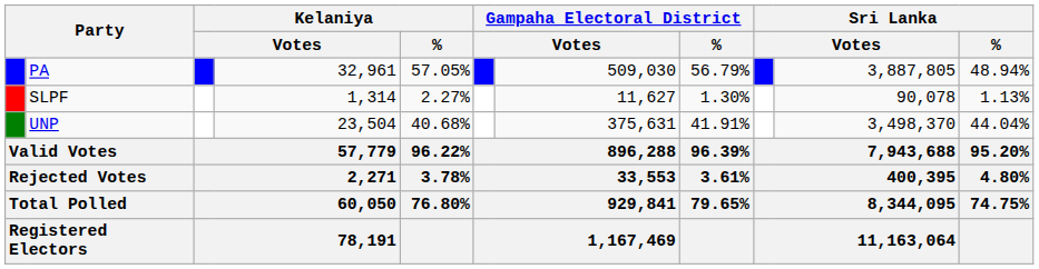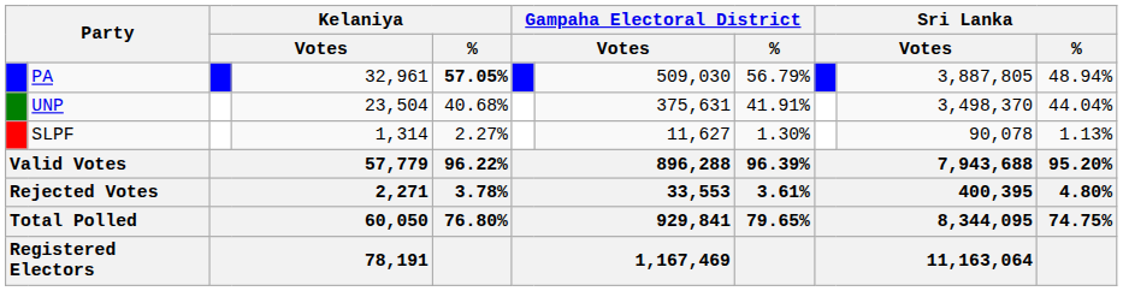 <table class="wikitable">
 <tr>
 <th colspan="2" width="144px"rowspan="2">Party</th>
 <th colspan="3" width="216px">Kelaniya</th>
 <th colspan="3" width="216px"><a href='#'>Gampaha Electoral District</a></th>
 <th colspan="3" width="216px">Sri Lanka</th>
 </tr>
 <tr>
 <th colspan="2" width="144px">Votes</th>
 <th>%</th>
 <th colspan="2" width="144px">Votes</th>
 <th>%</th>
 <th colspan="2" width="144px">Votes</th>
 <th>%</th>
 </tr>
 <tr>
 <td style="background-color:blue;" width="10px"></td>
 <td style="text-align:left;"><a href='#'>PA</a></td>
 <td style="background-color:blue;" width="10px"></td>
 <td style="text-align:right;">32,961</td>
-<td style="text-align:right;">57.05%</td>
+<td style="text-align:right;"><strong>57.05%</strong></td>
 <td style="background-color:blue;" width="10px"></td>
 <td style="text-align:right;">509,030</td>
 <td style="text-align:right;">56.79%</td>
 <td style="background-color:blue;" width="10px"></td>
 <td style="text-align:right;">3,887,805</td>
 <td style="text-align:right;">48.94%</td>
+</tr>
+<tr>
+<td style="background-color:green;" width="10px"></td>
+<td style="text-align:left;"><a href='#'>UNP</a></td>
+<td style="background-color:white;" width="10px"></td>
+<td style="text-align:right;">23,504</td>
+<td style="text-align:right;">40.68%</td>
+<td style="background-color:white;" width="10px"></td>
+<td style="text-align:right;">375,631</td>
+<td style="text-align:right;">41.91%</td>
+<td style="background-color:white;" width="10px"></td>
+<td style="text-align:right;">3,498,370</td>
+<td style="text-align:right;">44.04%</td>
 </tr>
 <tr>
 <td style="background-color:red;" width="10px"></td>
 <td style="text-align:left;">SLPF</td>
 <td style="background-color:white;" width="10px"></td>
 <td style="text-align:right;">1,314</td>
 <td style="text-align:right;">2.27%</td>
 <td style="background-color:white;" width="10px"></td>
 <td style="text-align:right;">11,627</td>
 <td style="text-align:right;">1.30%</td>
 <td style="background-color:white;" width="10px"></td>
 <td style="text-align:right;">90,078</td>
 <td style="text-align:right;">1.13%</td>
-</tr>
-<tr>
-<td style="background-color:green;" width="10px"></td>
-<td style="text-align:left;"><a href='#'>UNP</a></td>
-<td style="background-color:white;" width="10px"></td>
-<td style="text-align:right;">23,504</td>
-<td style="text-align:right;">40.68%</td>
-<td style="background-color:white;" width="10px"></td>
-<td style="text-align:right;">375,631</td>
-<td style="text-align:right;">41.91%</td>
-<td style="background-color:white;" width="10px"></td>
-<td style="text-align:right;">3,498,370</td>
-<td style="text-align:right;">44.04%</td>
 </tr>
 <tr>
 <th colspan="2" width="144px"style="text-align:left;">Valid Votes</th>
 <th style="text-align:right;"colspan="2" width="144px">57,779</th>
 <th style="text-align:right;">96.22%</th>
 <th style="text-align:right;"colspan="2" width="144px">896,288</th>
 <th style="text-align:right;">96.39%</th>
 <th style="text-align:right;"colspan="2" width="144px">7,943,688</th>
 <th style="text-align:right;">95.20%</th>
 </tr>
 <tr>
 <th colspan="2" width="144px"style="text-align:left;">Rejected Votes</th>
 <th style="text-align:right;"colspan="2" width="144px">2,271</th>
 <th style="text-align:right;">3.78%</th>
 <th style="text-align:right;"colspan="2" width="144px">33,553</th>
 <th style="text-align:right;">3.61%</th>
 <th style="text-align:right;"colspan="2" width="144px">400,395</th>
 <th style="text-align:right;">4.80%</th>
 </tr>
 <tr>
 <th colspan="2" width="144px"style="text-align:left;">Total Polled</th>
 <th style="text-align:right;"colspan="2" width="144px">60,050</th>
 <th style="text-align:right;">76.80%</th>
 <th style="text-align:right;"colspan="2" width="144px">929,841</th>
 <th style="text-align:right;">79.65%</th>
 <th style="text-align:right;"colspan="2" width="144px">8,344,095</th>
 <th style="text-align:right;">74.75%</th>
 </tr>
 <tr>
 <th colspan="2" width="144px"style="text-align:left;">Registered Electors</th>
 <th style="text-align:right;"colspan="2" width="144px">78,191</th>
 <th></th>
 <th style="text-align:right;"colspan="2" width="144px">1,167,469</th>
 <th></th>
 <th style="text-align:right;"colspan="2" width="144px">11,163,064</th>
 <th></th>
 </tr>
 </table>
